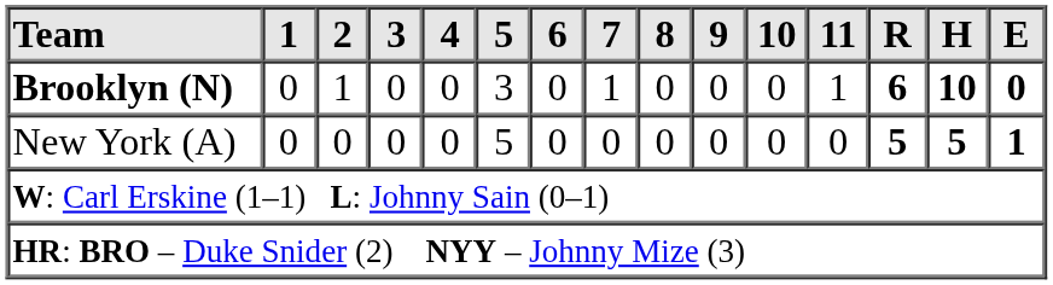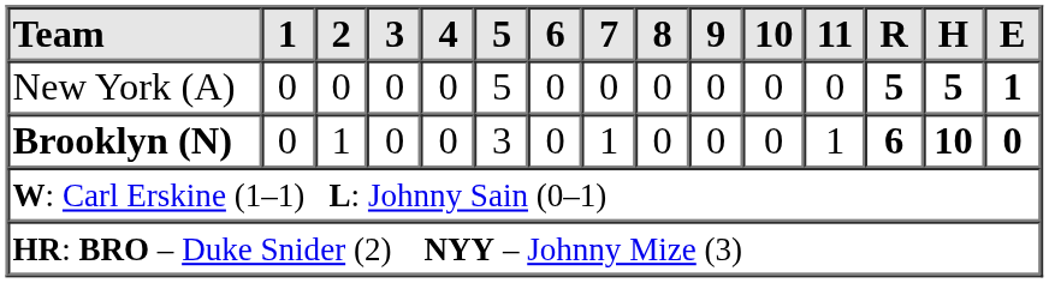 <table border=1 cellspacing=0 width=425 style="margin-left:3em;">
 <tr style="text-align:center; background-color:#e6e6e6;">
 <th align=left width=125>Team</th>
 <th width=25>1</th>
 <th width=25>2</th>
 <th width=25>3</th>
 <th width=25>4</th>
 <th width=25>5</th>
 <th width=25>6</th>
 <th width=25>7</th>
 <th width=25>8</th>
 <th width=25>9</th>
 <th width=25>10</th>
 <th width=25>11</th>
 <th width=25>R</th>
 <th width=25>H</th>
 <th width=25>E</th>
 </tr>
 <tr style="text-align:center;">
+<td align=left>New York (A)</td>
+<td>0</td>
+<td>0</td>
+<td>0</td>
+<td>0</td>
+<td>5</td>
+<td>0</td>
+<td>0</td>
+<td>0</td>
+<td>0</td>
+<td>0</td>
+<td>0</td>
+<td><strong>5</strong></td>
+<td><strong>5</strong></td>
+<td><strong>1</strong></td>
+</tr>
+<tr style="text-align:center;">
 <td align=left><strong>Brooklyn (N)</strong></td>
 <td>0</td>
 <td>1</td>
 <td>0</td>
 <td>0</td>
 <td>3</td>
 <td>0</td>
 <td>1</td>
 <td>0</td>
 <td>0</td>
 <td>0</td>
 <td>1</td>
 <td><strong>6</strong></td>
 <td><strong>10</strong></td>
 <td><strong>0</strong></td>
 </tr>
-<tr style="text-align:center;">
-<td align=left>New York (A)</td>
-<td>0</td>
-<td>0</td>
-<td>0</td>
-<td>0</td>
-<td>5</td>
-<td>0</td>
-<td>0</td>
-<td>0</td>
-<td>0</td>
-<td>0</td>
-<td>0</td>
-<td><strong>5</strong></td>
-<td><strong>5</strong></td>
-<td><strong>1</strong></td>
-</tr>
 <tr style="text-align:left;">
 <td colspan=15><small><strong>W</strong>: <a href='#'>Carl Erskine</a> (1–1)   <strong>L</strong>: <a href='#'>Johnny Sain</a> (0–1)</small></td>
 </tr>
 <tr style="text-align:left;">
 <td colspan=15><small><strong>HR</strong>: <strong>BRO</strong> – <a href='#'>Duke Snider</a> (2)    <strong>NYY</strong> – <a href='#'>Johnny Mize</a> (3) </small></td>
 </tr>
 </table>
